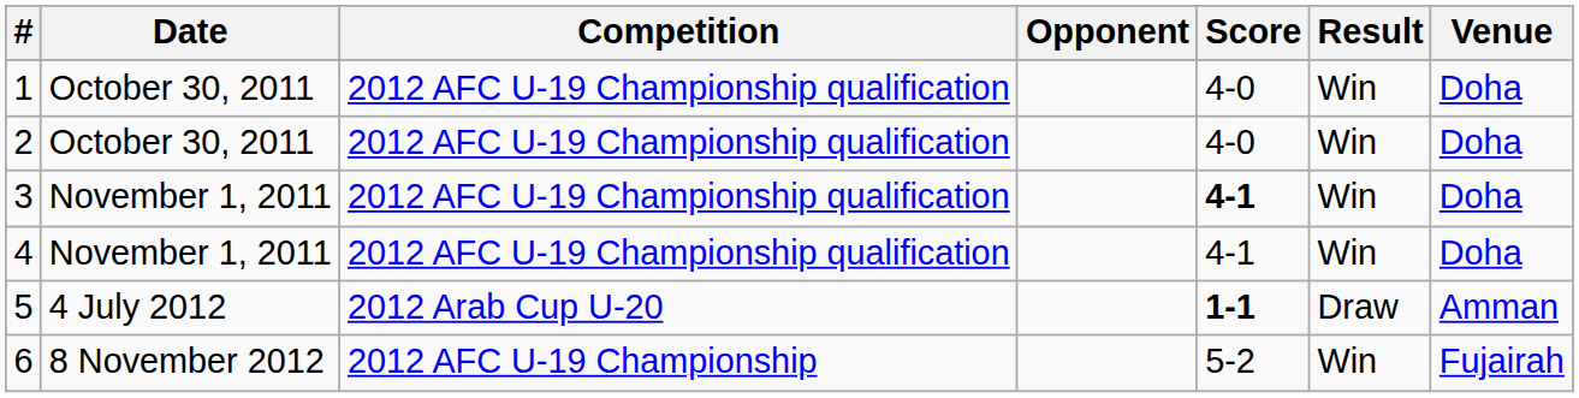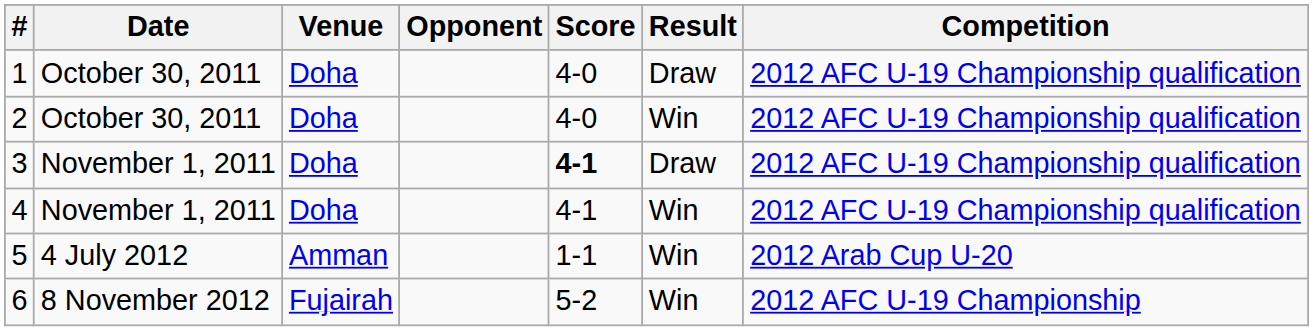 <table class="wikitable">
 <tr>
 <th>#</th>
 <th>Date</th>
-<th>Competition</th>
+<th>Venue</th>
 <th>Opponent</th>
 <th>Score</th>
 <th>Result</th>
-<th>Venue</th>
+<th>Competition</th>
 </tr>
 <tr>
 <td>1</td>
 <td>October 30, 2011</td>
-<td><a href='#'>2012 AFC U-19 Championship qualification</a></td>
+<td><a href='#'>Doha</a></td>
 <td></td>
 <td>4-0</td>
-<td>Win</td>
-<td><a href='#'>Doha</a></td>
+<td>Draw</td>
+<td><a href='#'>2012 AFC U-19 Championship qualification</a></td>
 </tr>
 <tr>
 <td>2</td>
 <td>October 30, 2011</td>
-<td><a href='#'>2012 AFC U-19 Championship qualification</a></td>
+<td><a href='#'>Doha</a></td>
 <td></td>
 <td>4-0</td>
 <td>Win</td>
-<td><a href='#'>Doha</a></td>
+<td><a href='#'>2012 AFC U-19 Championship qualification</a></td>
 </tr>
 <tr>
 <td>3</td>
 <td>November 1, 2011</td>
-<td><a href='#'>2012 AFC U-19 Championship qualification</a></td>
+<td><a href='#'>Doha</a></td>
 <td></td>
 <td><strong>4-1</strong></td>
-<td>Win</td>
-<td><a href='#'>Doha</a></td>
+<td>Draw</td>
+<td><a href='#'>2012 AFC U-19 Championship qualification</a></td>
 </tr>
 <tr>
 <td>4</td>
 <td>November 1, 2011</td>
-<td><a href='#'>2012 AFC U-19 Championship qualification</a></td>
+<td><a href='#'>Doha</a></td>
 <td></td>
 <td>4-1</td>
 <td>Win</td>
-<td><a href='#'>Doha</a></td>
+<td><a href='#'>2012 AFC U-19 Championship qualification</a></td>
 </tr>
 <tr>
 <td>5</td>
 <td>4 July 2012</td>
+<td><a href='#'>Amman</a></td>
+<td></td>
+<td>1-1</td>
+<td>Win</td>
 <td><a href='#'>2012 Arab Cup U-20</a></td>
-<td></td>
-<td><strong>1-1</strong></td>
-<td>Draw</td>
-<td><a href='#'>Amman</a></td>
 </tr>
 <tr>
 <td>6</td>
 <td>8 November 2012</td>
-<td><a href='#'>2012 AFC U-19 Championship</a></td>
+<td><a href='#'>Fujairah</a></td>
 <td></td>
 <td>5-2</td>
 <td>Win</td>
-<td><a href='#'>Fujairah</a></td>
+<td><a href='#'>2012 AFC U-19 Championship</a></td>
 </tr>
 </table>
